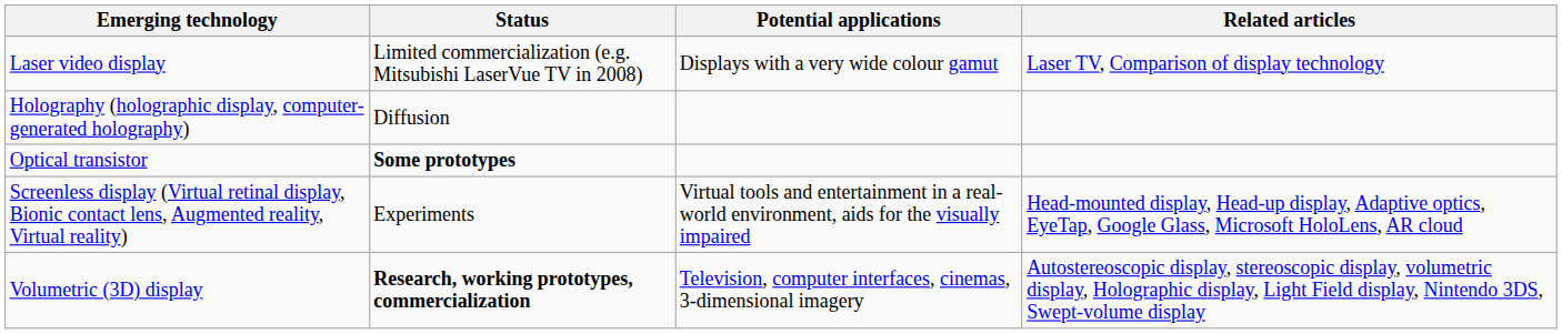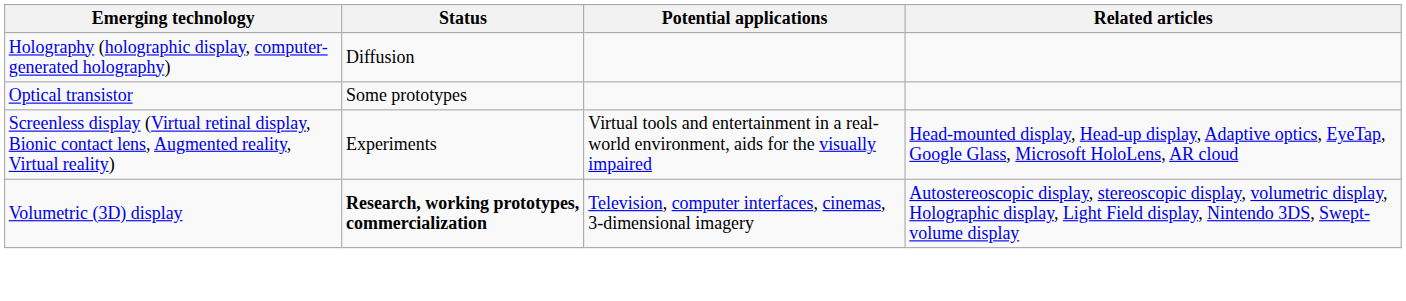 <table class="wikitable sortable">
 <tr>
 <th>Emerging technology</th>
 <th>Status</th>
 <th>Potential applications</th>
 <th>Related articles</th>
-</tr>
-<tr>
-<td><a href='#'>Laser video display</a></td>
-<td>Limited commercialization (e.g. Mitsubishi LaserVue TV in 2008)</td>
-<td>Displays with a very wide colour <a href='#'>gamut</a></td>
-<td><a href='#'>Laser TV</a>, <a href='#'>Comparison of display technology</a></td>
 </tr>
 <tr>
 <td><a href='#'>Holography</a> (<a href='#'>holographic display</a>, <a href='#'>computer-generated holography</a>)</td>
 <td>Diffusion</td>
 <td></td>
 <td></td>
 </tr>
 <tr>
 <td><a href='#'>Optical transistor</a></td>
-<td><strong>Some prototypes</strong></td>
+<td>Some prototypes</td>
 <td></td>
 <td></td>
 </tr>
 <tr>
 <td><a href='#'>Screenless display</a> (<a href='#'>Virtual retinal display</a>, <a href='#'>Bionic contact lens</a>, <a href='#'>Augmented reality</a>, <a href='#'>Virtual reality</a>)</td>
 <td>Experiments</td>
 <td>Virtual tools and entertainment in a real-world environment, aids for the <a href='#'>visually impaired</a></td>
 <td><a href='#'>Head-mounted display</a>, <a href='#'>Head-up display</a>, <a href='#'>Adaptive optics</a>, <a href='#'>EyeTap</a>, <a href='#'>Google Glass</a>, <a href='#'>Microsoft HoloLens</a>, <a href='#'>AR cloud</a></td>
 </tr>
 <tr>
 <td><a href='#'>Volumetric (3D) display</a></td>
 <td><strong>Research, working prototypes, commercialization</strong></td>
 <td><a href='#'>Television</a>, <a href='#'>computer interfaces</a>, <a href='#'>cinemas</a>, 3-dimensional imagery</td>
 <td><a href='#'>Autostereoscopic display</a>, <a href='#'>stereoscopic display</a>, <a href='#'>volumetric display</a>, <a href='#'>Holographic display</a>, <a href='#'>Light Field display</a>, <a href='#'>Nintendo 3DS</a>, <a href='#'>Swept-volume display</a></td>
 </tr>
 </table>
